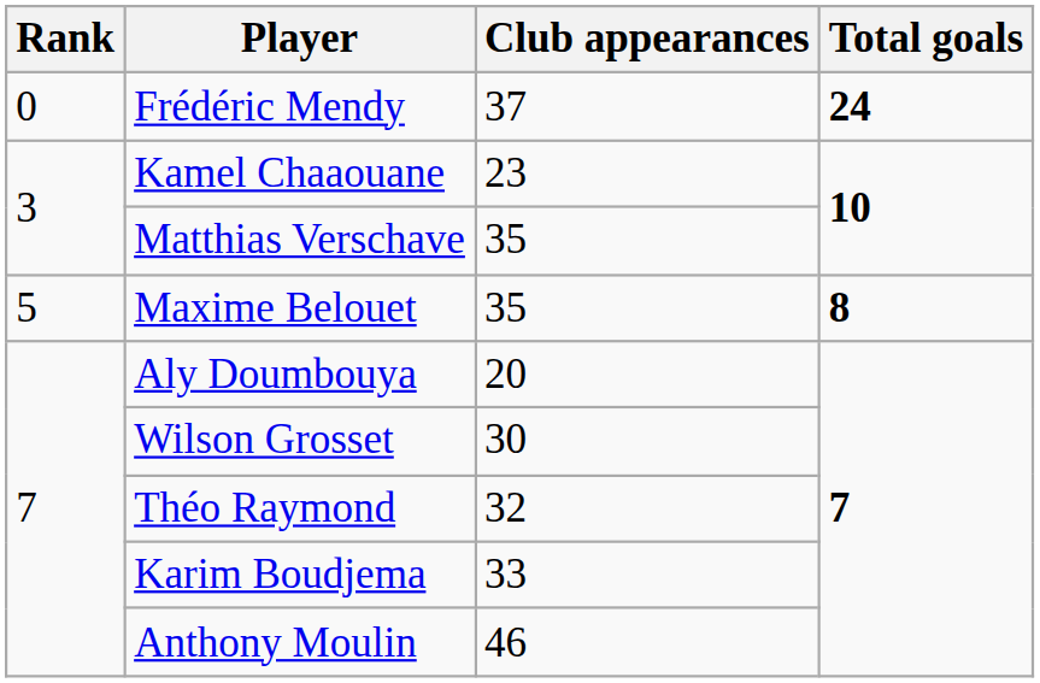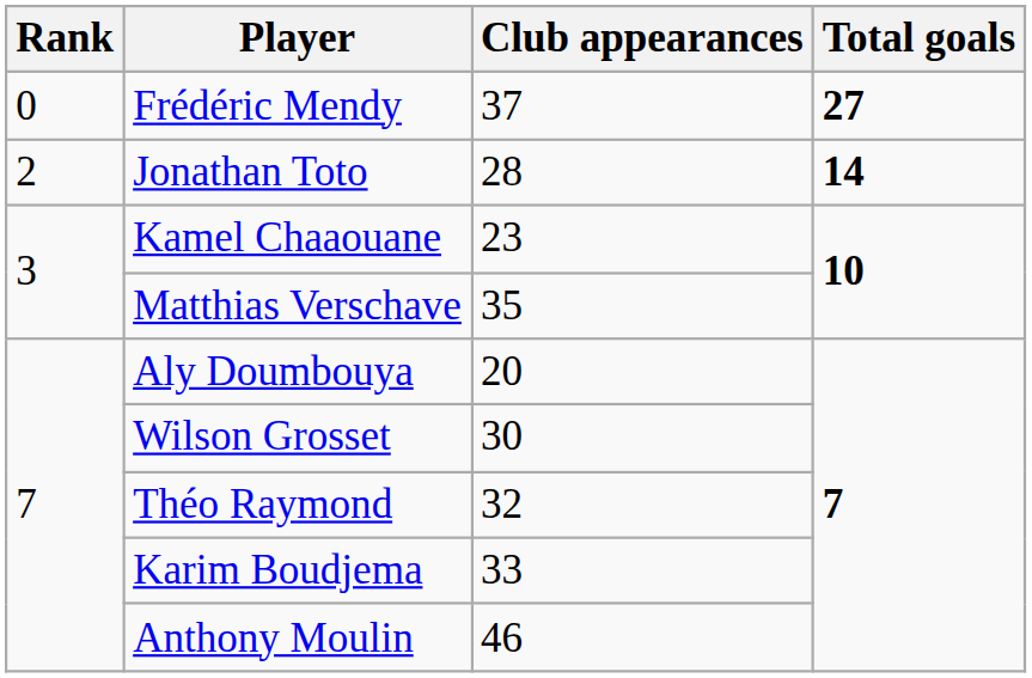 <table class="wikitable">
 <tr>
 <th>Rank</th>
 <th>Player</th>
 <th>Club appearances</th>
 <th>Total goals</th>
 </tr>
 <tr>
 <td>0</td>
 <td> <a href='#'>Frédéric Mendy</a></td>
 <td>37</td>
-<td><strong>24</strong></td>
+<td><strong>27</strong></td>
+</tr>
+<tr>
+<td>2</td>
+<td> <a href='#'>Jonathan Toto</a></td>
+<td>28</td>
+<td><strong>14</strong></td>
 </tr>
 <tr>
 <td rowspan="2">3</td>
 <td> <a href='#'>Kamel Chaaouane</a></td>
 <td>23</td>
 <td rowspan="2"><strong>10</strong></td>
 </tr>
 <tr>
 <td> <a href='#'>Matthias Verschave</a></td>
 <td>35</td>
-</tr>
-<tr>
-<td>5</td>
-<td> <a href='#'>Maxime Belouet</a></td>
-<td>35</td>
-<td><strong>8</strong></td>
 </tr>
 <tr>
 <td rowspan="5">7</td>
 <td> <a href='#'>Aly Doumbouya</a></td>
 <td>20</td>
 <td rowspan="5"><strong>7</strong></td>
 </tr>
 <tr>
 <td> <a href='#'>Wilson Grosset</a></td>
 <td>30</td>
 </tr>
 <tr>
 <td> <a href='#'>Théo Raymond</a></td>
 <td>32</td>
 </tr>
 <tr>
 <td> <a href='#'>Karim Boudjema</a></td>
 <td>33</td>
 </tr>
 <tr>
 <td> <a href='#'>Anthony Moulin</a></td>
 <td>46</td>
 </tr>
 </table>
